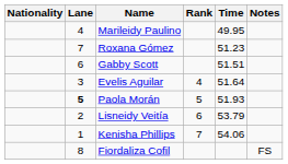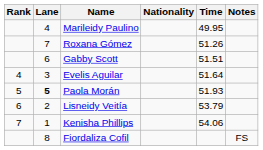 <table class="wikitable sortable" style="text-align:center">
 <tr>
-<th>Nationality</th>
+<th>Rank</th>
 <th>Lane</th>
 <th>Name</th>
-<th>Rank</th>
+<th>Nationality</th>
 <th>Time</th>
 <th>Notes</th>
 </tr>
 <tr>
-<td align=left></td>
+<td></td>
 <td>4</td>
 <td align=left><a href='#'>Marileidy Paulino</a></td>
-<td></td>
+<td align=left></td>
 <td>49.95</td>
 <td><strong></strong></td>
 </tr>
 <tr>
-<td align=left></td>
+<td></td>
 <td>7</td>
 <td align=left><a href='#'>Roxana Gómez</a></td>
-<td></td>
-<td>51.23</td>
+<td align=left></td>
+<td>51.26</td>
 <td></td>
 </tr>
 <tr>
-<td align=left></td>
+<td></td>
 <td>6</td>
 <td align=left><a href='#'>Gabby Scott</a></td>
-<td></td>
+<td align=left></td>
 <td>51.51</td>
 <td></td>
 </tr>
 <tr>
-<td align=left></td>
+<td>4</td>
 <td>3</td>
 <td align=left><a href='#'>Evelis Aguilar</a></td>
-<td>4</td>
+<td align=left></td>
 <td>51.64</td>
 <td></td>
 </tr>
 <tr>
-<td align=left></td>
+<td>5</td>
 <td><strong>5</strong></td>
 <td align=left><a href='#'>Paola Morán</a></td>
-<td>5</td>
+<td align=left></td>
 <td>51.93</td>
 <td></td>
 </tr>
 <tr>
-<td align=left></td>
+<td>6</td>
 <td>2</td>
 <td align=left><a href='#'>Lisneidy Veitía</a></td>
-<td>6</td>
+<td align=left></td>
 <td>53.79</td>
 <td></td>
 </tr>
 <tr>
-<td align=left></td>
+<td>7</td>
 <td>1</td>
 <td align=left><a href='#'>Kenisha Phillips</a></td>
-<td>7</td>
+<td align=left></td>
 <td>54.06</td>
 <td></td>
 </tr>
 <tr>
-<td align=left></td>
+<td></td>
 <td>8</td>
 <td align=left><a href='#'>Fiordaliza Cofil</a></td>
-<td></td>
+<td align=left></td>
 <td></td>
 <td>FS</td>
 </tr>
 </table>
